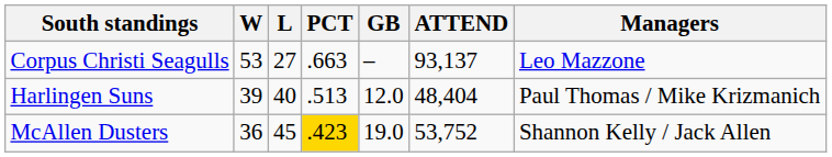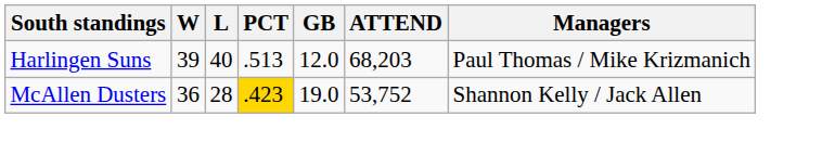 <table class="wikitable">
 <tr>
 <th>South standings</th>
 <th>W</th>
 <th>L</th>
 <th>PCT</th>
 <th>GB</th>
 <th>ATTEND</th>
 <th>Managers</th>
 </tr>
 <tr>
-<td><a href='#'>Corpus Christi Seagulls</a></td>
-<td>53</td>
-<td>27</td>
-<td>.663</td>
-<td>–</td>
-<td>93,137</td>
-<td><a href='#'>Leo Mazzone</a></td>
-</tr>
-<tr>
 <td><a href='#'>Harlingen Suns</a></td>
 <td>39</td>
 <td>40</td>
 <td>.513</td>
 <td>12.0</td>
-<td>48,404</td>
+<td>68,203</td>
 <td>Paul Thomas / Mike Krizmanich</td>
 </tr>
 <tr>
 <td><a href='#'>McAllen Dusters</a></td>
 <td>36</td>
-<td>45</td>
+<td>28</td>
 <td style="background: gold;">.423</td>
 <td>19.0</td>
 <td>53,752</td>
 <td>Shannon Kelly / Jack Allen</td>
 </tr>
 </table>
